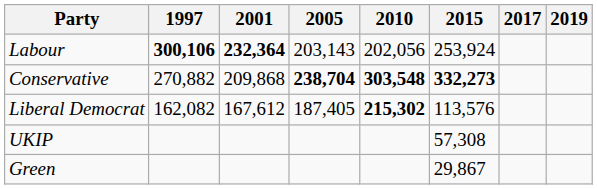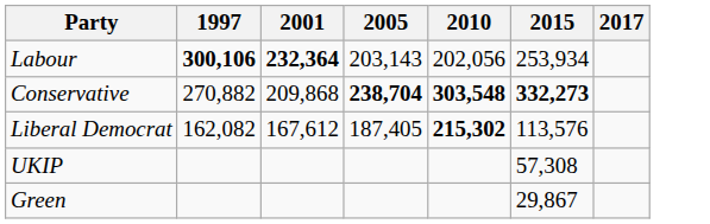 <table class="wikitable">
 <tr>
 <th>Party</th>
 <th>1997</th>
 <th>2001</th>
 <th>2005</th>
 <th>2010</th>
 <th>2015</th>
 <th>2017</th>
-<th>2019</th>
 </tr>
 <tr>
 <td><em>Labour</em></td>
 <td><strong>300,106</strong></td>
 <td><strong>232,364</strong></td>
 <td>203,143</td>
 <td>202,056</td>
-<td>253,924</td>
-<td></td>
+<td>253,934</td>
 <td></td>
 </tr>
 <tr>
 <td><em>Conservative</em></td>
 <td>270,882</td>
 <td>209,868</td>
 <td><strong>238,704</strong></td>
 <td><strong>303,548</strong></td>
 <td><strong>332,273</strong></td>
 <td></td>
-<td></td>
 </tr>
 <tr>
 <td><em>Liberal Democrat</em></td>
 <td>162,082</td>
 <td>167,612</td>
 <td>187,405</td>
 <td><strong>215,302</strong></td>
 <td>113,576</td>
-<td></td>
 <td></td>
 </tr>
 <tr>
 <td><em>UKIP</em></td>
 <td></td>
 <td></td>
 <td></td>
 <td></td>
 <td>57,308</td>
 <td></td>
-<td></td>
 </tr>
 <tr>
 <td><em>Green</em></td>
 <td></td>
 <td></td>
 <td></td>
 <td></td>
 <td>29,867</td>
 <td></td>
-<td></td>
 </tr>
 </table>
